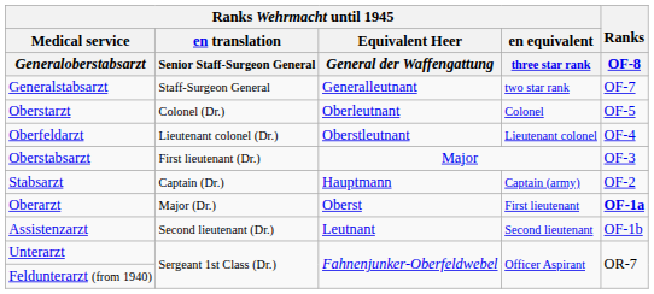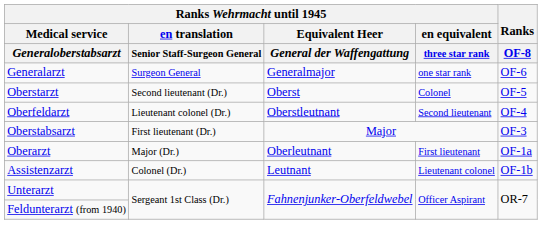 <table class="wikitable">
 <tr>
 <th colspan="4">Ranks <em>Wehrmacht</em> until 1945</th>
 <th rowspan="2"><br>Ranks</th>
 </tr>
 <tr align="center">
 <th>Medical service</th>
 <th><a href='#'>en</a> translation</th>
 <th>Equivalent Heer</th>
 <th>en equivalent</th>
 </tr>
 <tr>
 <th><span><strong><em>Generaloberstabsarzt</em></strong></span></th>
 <th><small>Senior Staff-Surgeon General</small></th>
 <th><em>General der Waffengattung</em></th>
 <th><small><a href='#'>three star rank</a></small></th>
 <th><a href='#'>OF-8</a></th>
 </tr>
 <tr>
-<td><a href='#'>Generalstabsarzt</a></td>
-<td><small>Staff-Surgeon General</small></td>
-<td><a href='#'>Generalleutnant</a></td>
-<td><small><a href='#'>two star rank</a></small></td>
-<td><a href='#'>OF-7</a></td>
+<td><a href='#'>Generalarzt</a></td>
+<td><small><a href='#'>Surgeon General</a></small></td>
+<td><a href='#'>Generalmajor</a></td>
+<td><small><a href='#'>one star rank</a></small></td>
+<td><a href='#'>OF-6</a></td>
 </tr>
 <tr>
 <td><a href='#'>Oberstarzt</a></td>
-<td><small>Colonel (Dr.)</small></td>
-<td><a href='#'>Oberleutnant</a></td>
+<td><small>Second lieutenant (Dr.)</small></td>
+<td><a href='#'>Oberst</a></td>
 <td><small><a href='#'>Colonel</a></small></td>
 <td><a href='#'>OF-5</a></td>
 </tr>
 <tr>
 <td><a href='#'>Oberfeldarzt</a></td>
 <td><small>Lieutenant colonel (Dr.)</small></td>
 <td><a href='#'>Oberstleutnant</a></td>
-<td><small><a href='#'>Lieutenant colonel</a></small></td>
+<td><small><a href='#'>Second lieutenant</a></small></td>
 <td><a href='#'>OF-4</a></td>
 </tr>
 <tr>
 <td><a href='#'>Oberstabsarzt</a></td>
 <td><small>First lieutenant (Dr.)</small></td>
 <td colspan="2" style="text-align:center;"><a href='#'>Major</a></td>
 <td><a href='#'>OF-3</a></td>
 </tr>
 <tr>
-<td><a href='#'>Stabsarzt</a></td>
-<td><small>Captain (Dr.)</small></td>
-<td><a href='#'>Hauptmann</a></td>
-<td><small><a href='#'>Captain (army)</a></small></td>
-<td><a href='#'>OF-2</a></td>
-</tr>
-<tr>
 <td><a href='#'>Oberarzt</a></td>
 <td><small>Major (Dr.)</small></td>
-<td><a href='#'>Oberst</a></td>
+<td><a href='#'>Oberleutnant</a></td>
 <td><small><a href='#'>First lieutenant</a></small></td>
-<td><strong><a href='#'>OF-1a</a></strong></td>
+<td><a href='#'>OF-1a</a></td>
 </tr>
 <tr>
 <td><a href='#'>Assistenzarzt</a></td>
-<td><small>Second lieutenant (Dr.)</small></td>
+<td><small>Colonel (Dr.)</small></td>
 <td><a href='#'>Leutnant</a></td>
-<td><small><a href='#'>Second lieutenant</a></small></td>
+<td><small><a href='#'>Lieutenant colonel</a></small></td>
 <td><a href='#'>OF-1b</a></td>
 </tr>
 <tr>
 <td><a href='#'>Unterarzt</a></td>
 <td rowspan="2"><small>Sergeant 1st Class (Dr.)</small></td>
 <td rowspan="2"><a href='#'><em>Fahnenjunker-Oberfeldwebel</em></a></td>
 <td rowspan="2"><small><a href='#'>Officer Aspirant</a></small></td>
 <td rowspan="2">OR-7</td>
 </tr>
 <tr>
 <td><a href='#'>Feldunterarzt</a> <small>(from 1940)</small></td>
 </tr>
 </table>
